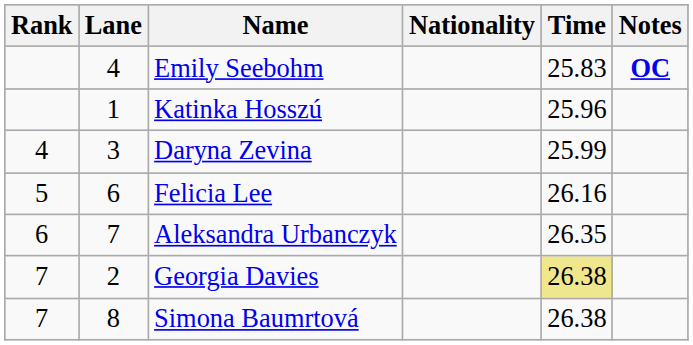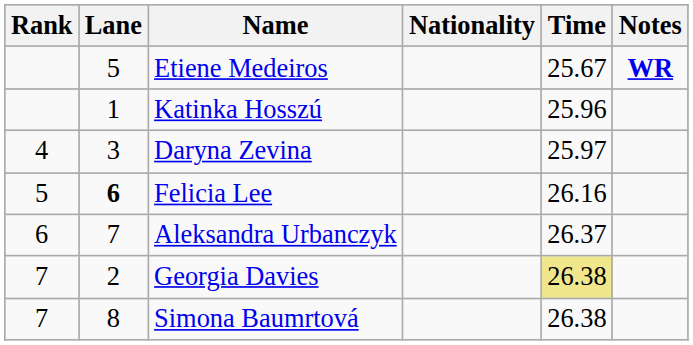 <table class="wikitable sortable" style="text-align:center">
 <tr>
 <th>Rank</th>
 <th>Lane</th>
 <th>Name</th>
 <th>Nationality</th>
 <th>Time</th>
 <th>Notes</th>
 </tr>
 <tr>
 <td></td>
-<td>4</td>
-<td align=left><a href='#'>Emily Seebohm</a></td>
+<td>5</td>
+<td align=left><a href='#'>Etiene Medeiros</a></td>
 <td align=left></td>
-<td>25.83</td>
-<td><strong><a href='#'>OC</a></strong></td>
+<td>25.67</td>
+<td><strong><a href='#'>WR</a></strong></td>
 </tr>
 <tr>
 <td></td>
 <td>1</td>
 <td align=left><a href='#'>Katinka Hosszú</a></td>
 <td align=left></td>
 <td>25.96</td>
 <td></td>
 </tr>
 <tr>
 <td>4</td>
 <td>3</td>
 <td align=left><a href='#'>Daryna Zevina</a></td>
 <td align=left></td>
-<td>25.99</td>
+<td>25.97</td>
 <td></td>
 </tr>
 <tr>
 <td>5</td>
-<td>6</td>
+<td><strong>6</strong></td>
 <td align=left><a href='#'>Felicia Lee</a></td>
 <td align=left></td>
 <td>26.16</td>
 <td></td>
 </tr>
 <tr>
 <td>6</td>
 <td>7</td>
 <td align=left><a href='#'>Aleksandra Urbanczyk</a></td>
 <td align=left></td>
-<td>26.35</td>
+<td>26.37</td>
 <td></td>
 </tr>
 <tr>
 <td>7</td>
 <td>2</td>
 <td align=left><a href='#'>Georgia Davies</a></td>
 <td align=left></td>
 <td style="background: khaki;">26.38</td>
 <td></td>
 </tr>
 <tr>
 <td>7</td>
 <td>8</td>
 <td align=left><a href='#'>Simona Baumrtová</a></td>
 <td align=left></td>
 <td>26.38</td>
 <td></td>
 </tr>
 </table>
